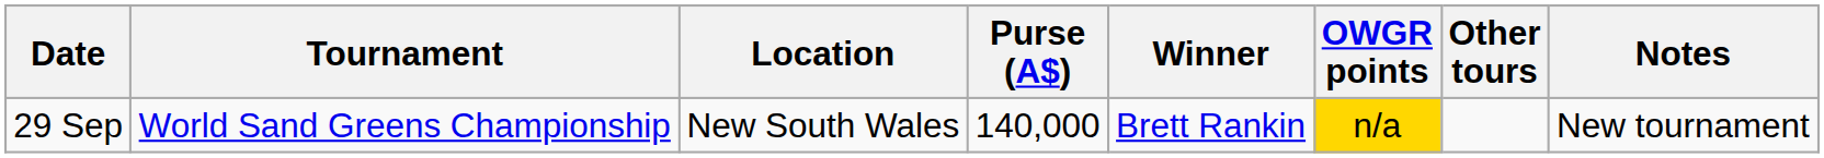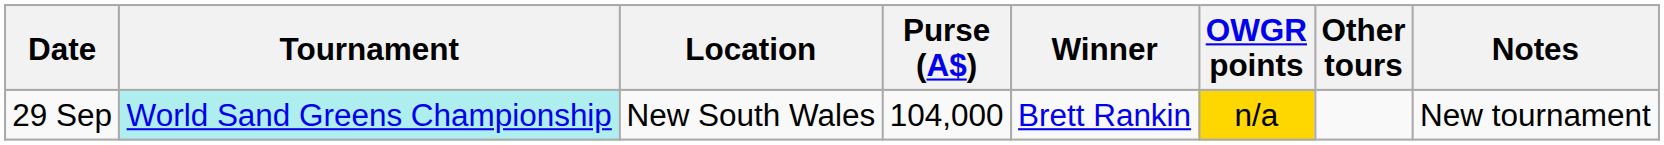 <table class="wikitable" style="font-size:95%">
 <tr>
 <th>Date</th>
 <th>Tournament</th>
 <th>Location</th>
 <th>Purse<br>(<a href='#'>A$</a>)</th>
 <th>Winner</th>
 <th><a href='#'>OWGR</a><br>points</th>
 <th>Other<br>tours</th>
 <th>Notes</th>
 </tr>
 <tr>
 <td>29 Sep</td>
-<td><a href='#'>World Sand Greens Championship</a></td>
+<td style="background: paleturquoise;"><a href='#'>World Sand Greens Championship</a></td>
 <td>New South Wales</td>
-<td align=right>140,000</td>
+<td align=right>104,000</td>
 <td> <a href='#'>Brett Rankin</a></td>
 <td align=center style="background: gold;">n/a</td>
 <td></td>
 <td>New tournament</td>
 </tr>
 </table>
